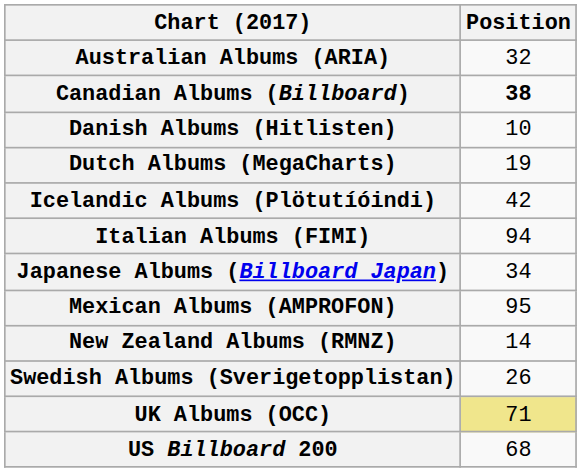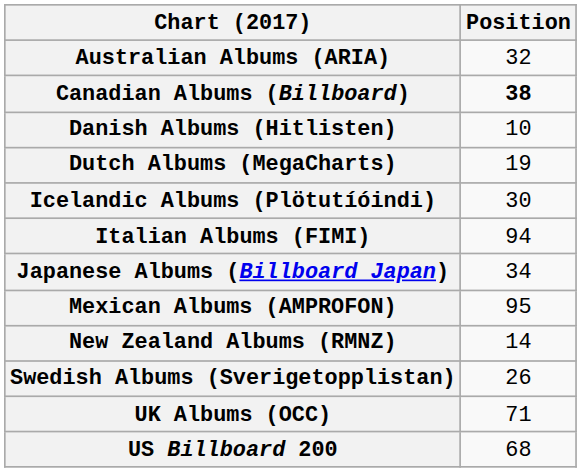 <table class="wikitable sortable plainrowheaders" style="text-align:center">
 <tr>
 <th scope="col">Chart (2017)</th>
 <th scope="col">Position</th>
 </tr>
 <tr>
 <th scope="row">Australian Albums (ARIA)</th>
 <td>32</td>
 </tr>
 <tr>
 <th scope="row">Canadian Albums (<em>Billboard</em>)</th>
 <td><strong>38</strong></td>
 </tr>
 <tr>
 <th scope="row">Danish Albums (Hitlisten)</th>
 <td>10</td>
 </tr>
 <tr>
 <th scope="row">Dutch Albums (MegaCharts)</th>
 <td>19</td>
 </tr>
 <tr>
 <th scope="row">Icelandic Albums (Plötutíóindi)</th>
-<td>42</td>
+<td>30</td>
 </tr>
 <tr>
 <th scope="row">Italian Albums (FIMI)</th>
 <td>94</td>
 </tr>
 <tr>
 <th scope="row">Japanese Albums (<em><a href='#'>Billboard Japan</a></em>)</th>
 <td>34</td>
 </tr>
 <tr>
 <th scope="row">Mexican Albums (AMPROFON)</th>
 <td>95</td>
 </tr>
 <tr>
 <th scope="row">New Zealand Albums (RMNZ)</th>
 <td>14</td>
 </tr>
 <tr>
 <th scope="row">Swedish Albums (Sverigetopplistan)</th>
 <td>26</td>
 </tr>
 <tr>
 <th scope="row">UK Albums (OCC)</th>
-<td style="background: khaki;">71</td>
+<td>71</td>
 </tr>
 <tr>
 <th scope="row">US <em>Billboard</em> 200</th>
 <td>68</td>
 </tr>
 </table>
